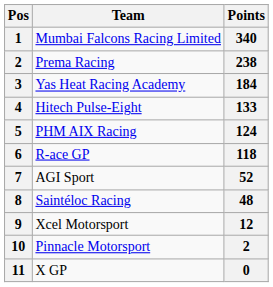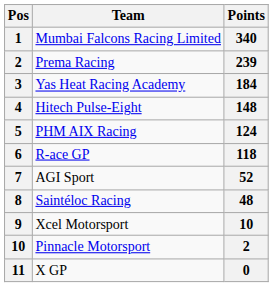 <table class="wikitable" style="font-size: 85%">
 <tr>
 <th>Pos</th>
 <th>Team</th>
 <th>Points</th>
 </tr>
 <tr>
 <th>1</th>
 <td> <a href='#'>Mumbai Falcons Racing Limited</a></td>
 <th>340</th>
 </tr>
 <tr>
 <th>2</th>
 <td> <a href='#'>Prema Racing</a></td>
-<th>238</th>
+<th>239</th>
 </tr>
 <tr>
 <th>3</th>
 <td> <a href='#'>Yas Heat Racing Academy</a></td>
 <th>184</th>
 </tr>
 <tr>
 <th>4</th>
 <td> <a href='#'>Hitech Pulse-Eight</a></td>
-<th>133</th>
+<th>148</th>
 </tr>
 <tr>
 <th>5</th>
 <td> <a href='#'>PHM AIX Racing</a></td>
 <th>124</th>
 </tr>
 <tr>
 <th>6</th>
 <td> <a href='#'>R-ace GP</a></td>
 <th>118</th>
 </tr>
 <tr>
 <th>7</th>
 <td> AGI Sport</td>
 <th>52</th>
 </tr>
 <tr>
 <th>8</th>
 <td> <a href='#'>Saintéloc Racing</a></td>
 <th>48</th>
 </tr>
 <tr>
 <th>9</th>
 <td> Xcel Motorsport</td>
-<th>12</th>
+<th>10</th>
 </tr>
 <tr>
 <th>10</th>
 <td> <a href='#'>Pinnacle Motorsport</a></td>
 <th>2</th>
 </tr>
 <tr>
 <th>11</th>
 <td> X GP</td>
 <th>0</th>
 </tr>
 </table>
